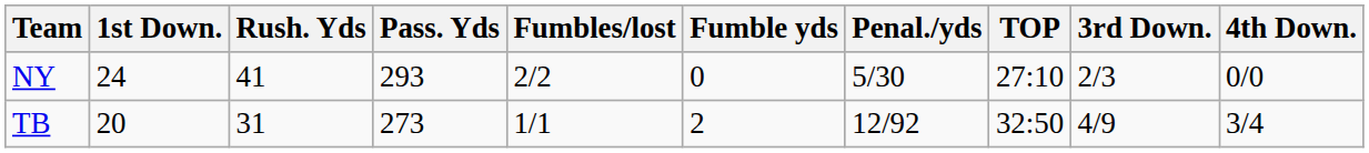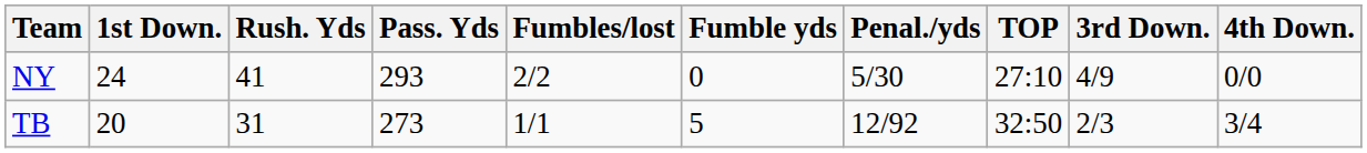 <table class="wikitable sortable">
 <tr>
 <th>Team</th>
 <th>1st Down.</th>
 <th>Rush. Yds</th>
 <th>Pass. Yds</th>
 <th>Fumbles/lost</th>
 <th>Fumble yds</th>
 <th>Penal./yds</th>
 <th>TOP</th>
 <th>3rd Down.</th>
 <th>4th Down.</th>
 </tr>
 <tr>
 <td><a href='#'>NY</a></td>
 <td>24</td>
 <td>41</td>
 <td>293</td>
 <td>2/2</td>
 <td>0</td>
 <td>5/30</td>
 <td>27:10</td>
-<td>2/3</td>
+<td>4/9</td>
 <td>0/0</td>
 </tr>
 <tr>
 <td><a href='#'>TB</a></td>
 <td>20</td>
 <td>31</td>
 <td>273</td>
 <td>1/1</td>
-<td>2</td>
+<td>5</td>
 <td>12/92</td>
 <td>32:50</td>
-<td>4/9</td>
+<td>2/3</td>
 <td>3/4</td>
 </tr>
 </table>
